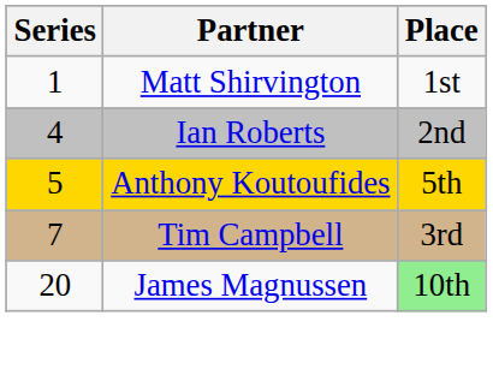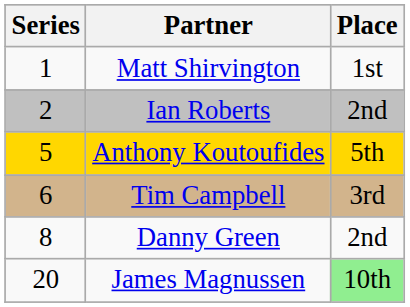 <table class="wikitable sortable" style="margin:auto; text-align:center;">
 <tr>
 <th>Series</th>
 <th>Partner</th>
 <th>Place</th>
 </tr>
 <tr>
 <td>1</td>
 <td><a href='#'>Matt Shirvington</a></td>
 <td>1st</td>
 </tr>
 <tr style="background:silver;">
-<td>4</td>
+<td>2</td>
 <td><a href='#'>Ian Roberts</a></td>
 <td>2nd</td>
 </tr>
 <tr style="background:gold;">
 <td>5</td>
 <td><a href='#'>Anthony Koutoufides</a></td>
 <td>5th</td>
 </tr>
 <tr style="background:tan;">
-<td>7</td>
+<td>6</td>
 <td><a href='#'>Tim Campbell</a></td>
 <td>3rd</td>
+</tr>
+<tr -style="background:silver;">
+<td>8</td>
+<td><a href='#'>Danny Green</a></td>
+<td>2nd</td>
 </tr>
 <tr>
 <td>20</td>
 <td><a href='#'>James Magnussen</a></td>
 <td style="background: lightgreen;">10th</td>
 </tr>
 </table>
